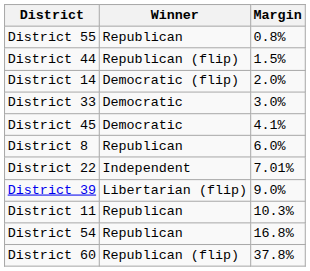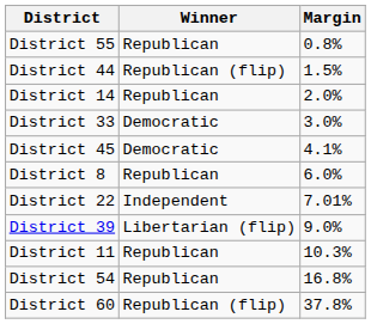 <table class="wikitable sortable">
 <tr>
 <th>District</th>
 <th>Winner</th>
 <th>Margin</th>
 </tr>
 <tr>
 <td>District 55</td>
 <td data-sort-value=1 >Republican</td>
 <td>0.8%</td>
 </tr>
 <tr>
 <td>District 44</td>
 <td data-sort-value=1 >Republican (flip)</td>
 <td>1.5%</td>
 </tr>
 <tr>
 <td>District 14</td>
-<td data-sort-value=1 >Democratic (flip)</td>
+<td data-sort-value=1 >Republican</td>
 <td>2.0%</td>
 </tr>
 <tr>
 <td>District 33</td>
 <td data-sort-value=1 >Democratic</td>
 <td>3.0%</td>
 </tr>
 <tr>
 <td>District 45</td>
 <td data-sort-value=1 >Democratic</td>
 <td>4.1%</td>
 </tr>
 <tr>
 <td>District 8</td>
 <td data-sort-value=1 >Republican</td>
 <td>6.0%</td>
 </tr>
 <tr>
 <td>District 22</td>
 <td data-sort-value=1 >Independent</td>
 <td>7.01%</td>
 </tr>
 <tr>
 <td><a href='#'>District 39</a></td>
 <td data-sort-value=1 >Libertarian (flip)</td>
 <td>9.0%</td>
 </tr>
 <tr>
 <td>District 11</td>
 <td data-sort-value=1 >Republican</td>
 <td>10.3%</td>
 </tr>
 <tr>
 <td>District 54</td>
 <td data-sort-value=1 >Republican</td>
 <td>16.8%</td>
 </tr>
 <tr>
 <td>District 60</td>
 <td data-sort-value=1 >Republican (flip)</td>
 <td>37.8%</td>
 </tr>
 </table>
